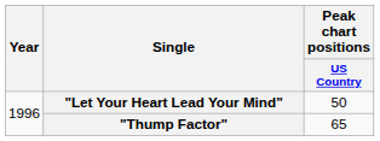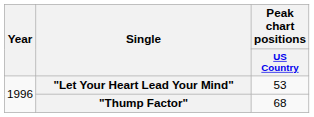 <table class="wikitable plainrowheaders" style="text-align:center;">
 <tr>
 <th rowspan="2">Year</th>
 <th rowspan="2" style="width:18em;">Single</th>
 <th colspan="2">Peak chart<br>positions</th>
 </tr>
 <tr style="font-size:smaller;">
 <th width="45"><a href='#'>US Country</a></th>
 </tr>
 <tr>
 <td rowspan=2>1996</td>
 <th scope="row">"Let Your Heart Lead Your Mind"</th>
-<td>50</td>
+<td>53</td>
 </tr>
 <tr>
 <th scope="row">"Thump Factor"</th>
-<td>65</td>
+<td>68</td>
 </tr>
 </table>
